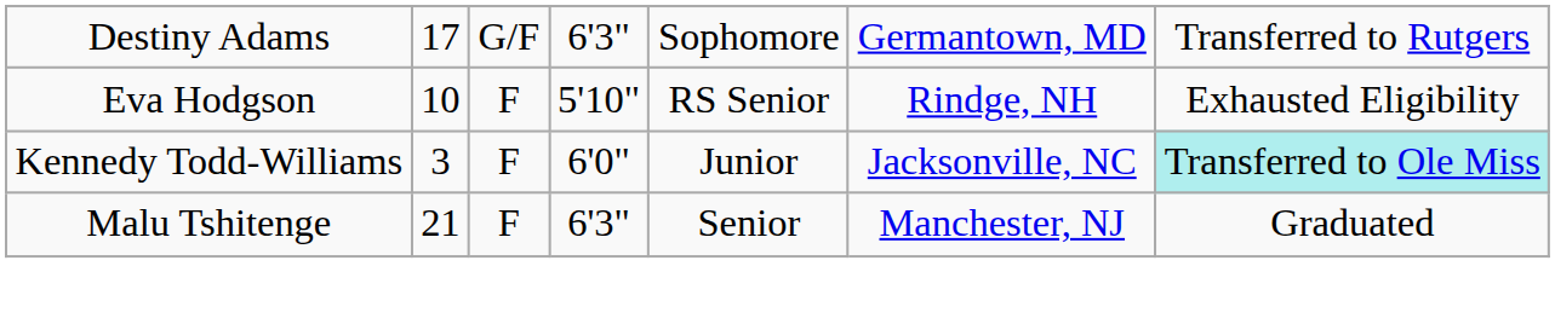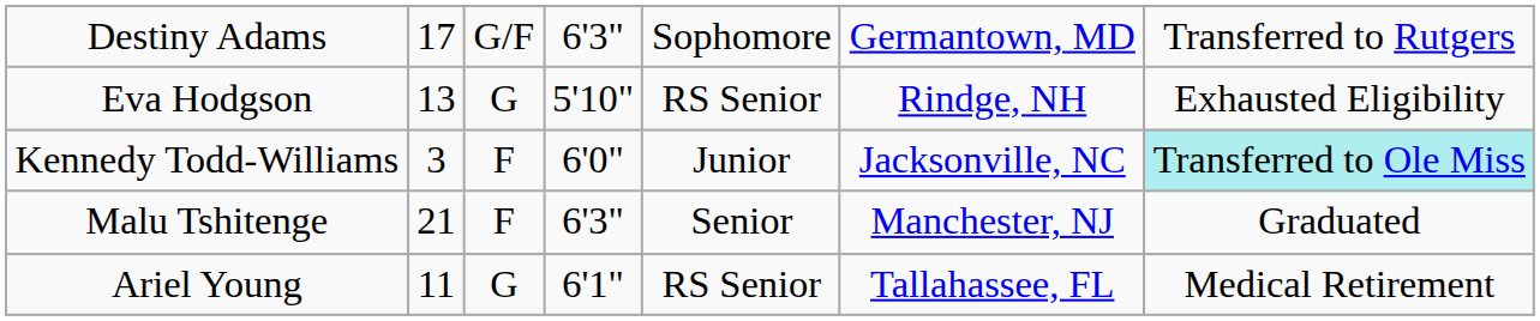 <table class="wikitable sortable" border="1" style="text-align: center;">
 <tr align=center>
 </tr>
 <tr>
 <td>Destiny Adams</td>
 <td>17</td>
 <td>G/F</td>
 <td>6'3"</td>
 <td>Sophomore</td>
 <td><a href='#'>Germantown, MD</a></td>
 <td>Transferred to <a href='#'>Rutgers</a></td>
 </tr>
 <tr>
 <td>Eva Hodgson</td>
-<td>10</td>
-<td>F</td>
+<td>13</td>
+<td>G</td>
 <td>5'10"</td>
 <td>RS Senior</td>
 <td><a href='#'>Rindge, NH</a></td>
 <td>Exhausted Eligibility</td>
 </tr>
 <tr>
 <td>Kennedy Todd-Williams</td>
 <td>3</td>
 <td>F</td>
 <td>6'0"</td>
 <td>Junior</td>
 <td><a href='#'>Jacksonville, NC</a></td>
 <td style="background: paleturquoise;">Transferred to <a href='#'>Ole Miss</a></td>
 </tr>
 <tr>
 <td>Malu Tshitenge</td>
 <td>21</td>
 <td>F</td>
 <td>6'3"</td>
 <td>Senior</td>
 <td><a href='#'>Manchester, NJ</a></td>
 <td>Graduated</td>
 </tr>
+<tr>
+<td>Ariel Young</td>
+<td>11</td>
+<td>G</td>
+<td>6'1"</td>
+<td>RS Senior</td>
+<td><a href='#'>Tallahassee, FL</a></td>
+<td>Medical Retirement</td>
+</tr>
 </table>
